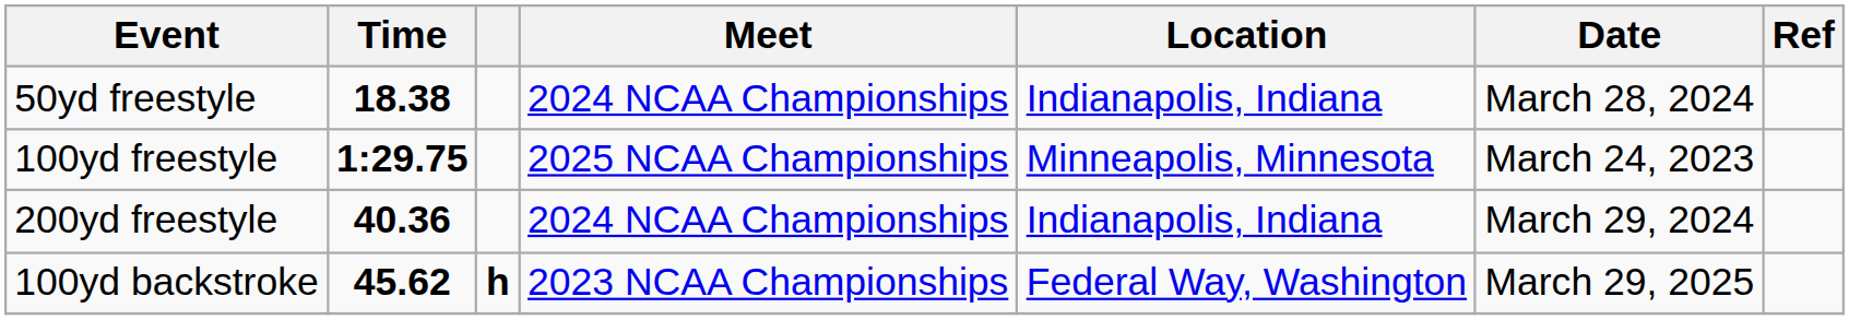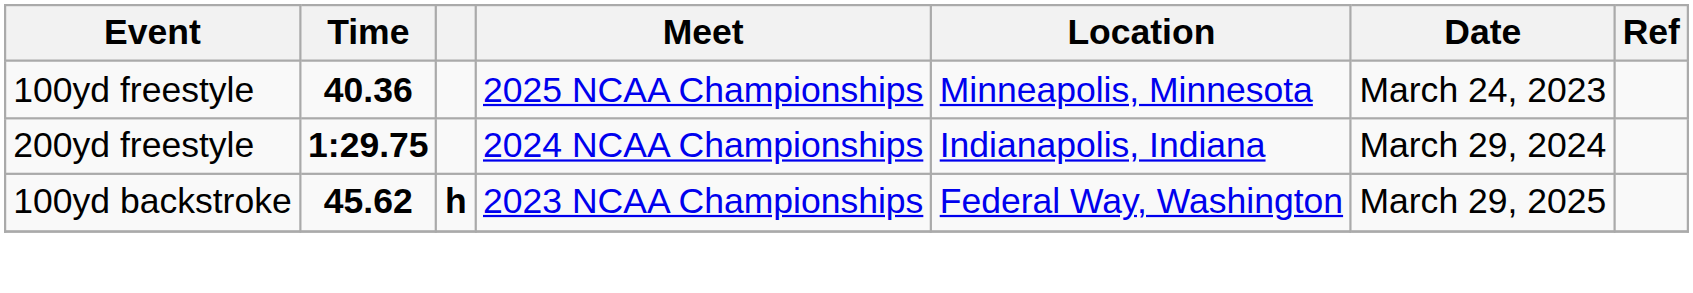 <table class="wikitable">
 <tr>
 <th>Event</th>
 <th>Time</th>
 <th></th>
 <th>Meet</th>
 <th>Location</th>
 <th>Date</th>
 <th>Ref</th>
 </tr>
 <tr>
-<td>50yd freestyle</td>
-<td style="text-align:center;"><strong>18.38</strong></td>
-<td></td>
-<td><a href='#'>2024 NCAA Championships</a></td>
-<td><a href='#'>Indianapolis, Indiana</a></td>
-<td>March 28, 2024</td>
-<td></td>
-</tr>
-<tr>
 <td>100yd freestyle</td>
-<td style="text-align:center;"><strong>1:29.75</strong></td>
+<td style="text-align:center;"><strong>40.36</strong></td>
 <td></td>
 <td><a href='#'>2025 NCAA Championships</a></td>
 <td><a href='#'>Minneapolis, Minnesota</a></td>
 <td>March 24, 2023</td>
 <td></td>
 </tr>
 <tr>
 <td>200yd freestyle</td>
-<td style="text-align:center;"><strong>40.36</strong></td>
+<td style="text-align:center;"><strong>1:29.75</strong></td>
 <td></td>
 <td><a href='#'>2024 NCAA Championships</a></td>
 <td><a href='#'>Indianapolis, Indiana</a></td>
 <td>March 29, 2024</td>
 <td></td>
 </tr>
 <tr>
 <td>100yd backstroke</td>
 <td style="text-align:center;"><strong>45.62</strong></td>
 <td><strong>h</strong></td>
 <td><a href='#'>2023 NCAA Championships</a></td>
 <td><a href='#'>Federal Way, Washington</a></td>
 <td>March 29, 2025</td>
 <td></td>
 </tr>
 <tr>
 </tr>
 </table>
